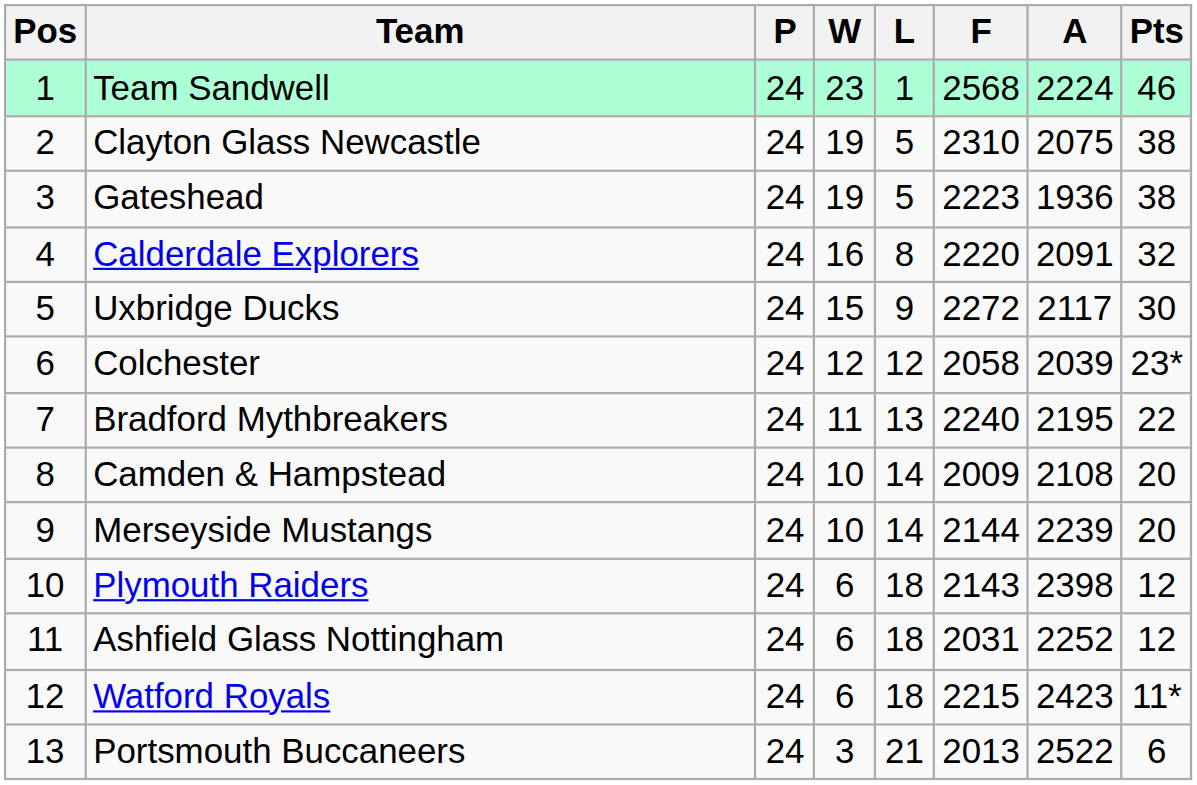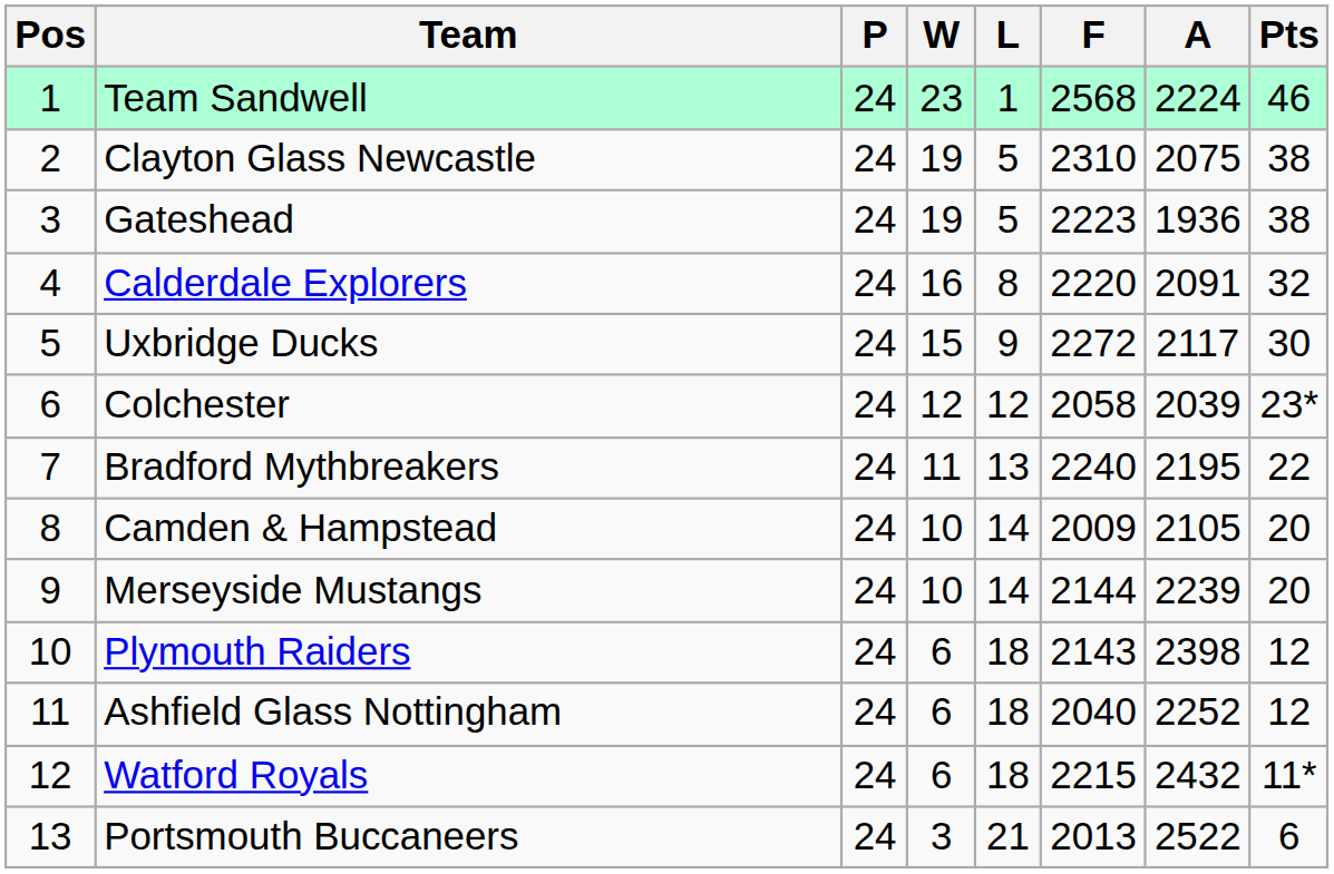 <table class="wikitable" style="font-size: 100%">
 <tr>
 <th width=20>Pos</th>
 <th width=300>Team</th>
 <th width=20>P</th>
 <th width=20>W</th>
 <th width=20>L</th>
 <th width=20>F</th>
 <th width=20>A</th>
 <th width=20>Pts</th>
 </tr>
 <tr align=center style="background: #ADFFD6;">
 <td>1</td>
 <td align="left">Team Sandwell</td>
 <td>24</td>
 <td>23</td>
 <td>1</td>
 <td>2568</td>
 <td>2224</td>
 <td>46</td>
 </tr>
 <tr align=center style="background: ;">
 <td>2</td>
 <td align="left">Clayton Glass Newcastle</td>
 <td>24</td>
 <td>19</td>
 <td>5</td>
 <td>2310</td>
 <td>2075</td>
 <td>38</td>
 </tr>
 <tr align=center style="background: ;">
 <td>3</td>
 <td align="left">Gateshead</td>
 <td>24</td>
 <td>19</td>
 <td>5</td>
 <td>2223</td>
 <td>1936</td>
 <td>38</td>
 </tr>
 <tr align=center style="background: ;">
 <td>4</td>
 <td align="left"><a href='#'>Calderdale Explorers</a></td>
 <td>24</td>
 <td>16</td>
 <td>8</td>
 <td>2220</td>
 <td>2091</td>
 <td>32</td>
 </tr>
 <tr align=center>
 <td>5</td>
 <td align="left">Uxbridge Ducks</td>
 <td>24</td>
 <td>15</td>
 <td>9</td>
 <td>2272</td>
 <td>2117</td>
 <td>30</td>
 </tr>
 <tr align=center>
 <td>6</td>
 <td align="left">Colchester</td>
 <td>24</td>
 <td>12</td>
 <td>12</td>
 <td>2058</td>
 <td>2039</td>
 <td>23*</td>
 </tr>
 <tr align=center>
 <td>7</td>
 <td align="left">Bradford Mythbreakers</td>
 <td>24</td>
 <td>11</td>
 <td>13</td>
 <td>2240</td>
 <td>2195</td>
 <td>22</td>
 </tr>
 <tr align=center>
 <td>8</td>
 <td align="left">Camden & Hampstead</td>
 <td>24</td>
 <td>10</td>
 <td>14</td>
 <td>2009</td>
-<td>2108</td>
+<td>2105</td>
 <td>20</td>
 </tr>
 <tr align=center>
 <td>9</td>
 <td align="left">Merseyside Mustangs</td>
 <td>24</td>
 <td>10</td>
 <td>14</td>
 <td>2144</td>
 <td>2239</td>
 <td>20</td>
 </tr>
 <tr align=center>
 <td>10</td>
 <td align="left"><a href='#'>Plymouth Raiders</a></td>
 <td>24</td>
 <td>6</td>
 <td>18</td>
 <td>2143</td>
 <td>2398</td>
 <td>12</td>
 </tr>
 <tr align=center>
 <td>11</td>
 <td align="left">Ashfield Glass Nottingham</td>
 <td>24</td>
 <td>6</td>
 <td>18</td>
-<td>2031</td>
+<td>2040</td>
 <td>2252</td>
 <td>12</td>
 </tr>
 <tr align=center>
 <td>12</td>
 <td align="left"><a href='#'>Watford Royals</a></td>
 <td>24</td>
 <td>6</td>
 <td>18</td>
 <td>2215</td>
-<td>2423</td>
+<td>2432</td>
 <td>11*</td>
 </tr>
 <tr align=center>
 <td>13</td>
 <td align="left">Portsmouth Buccaneers</td>
 <td>24</td>
 <td>3</td>
 <td>21</td>
 <td>2013</td>
 <td>2522</td>
 <td>6</td>
 </tr>
 </table>
